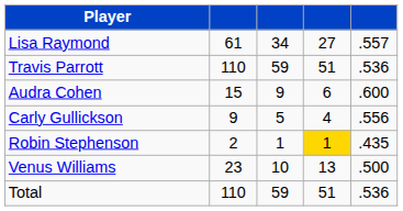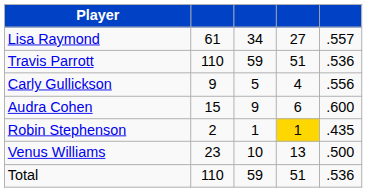 <table class="wikitable" style="text-align:center">
 <tr>
 <th style="background:#0141C5; color:white" width="200px">Player</th>
 <th style="background:#0141C5; color:white" width="40px"></th>
 <th style="background:#0141C5; color:white" width="40px"></th>
 <th style="background:#0141C5; color:white" width="40px"></th>
 <th style="background:#0141C5; color:white" width="40px"></th>
 </tr>
 <tr>
 <td style="text-align:left"><a href='#'>Lisa Raymond</a></td>
 <td>61</td>
 <td>34</td>
 <td>27</td>
 <td>.557</td>
 </tr>
 <tr>
 <td style="text-align:left"><a href='#'>Travis Parrott</a></td>
 <td>110</td>
 <td>59</td>
 <td>51</td>
 <td>.536</td>
 </tr>
 <tr>
+<td style="text-align:left"><a href='#'>Carly Gullickson</a></td>
+<td>9</td>
+<td>5</td>
+<td>4</td>
+<td>.556</td>
+</tr>
+<tr>
 <td style="text-align:left"><a href='#'>Audra Cohen</a></td>
 <td>15</td>
 <td>9</td>
 <td>6</td>
 <td>.600</td>
-</tr>
-<tr>
-<td style="text-align:left"><a href='#'>Carly Gullickson</a></td>
-<td>9</td>
-<td>5</td>
-<td>4</td>
-<td>.556</td>
 </tr>
 <tr>
 <td style="text-align:left"><a href='#'>Robin Stephenson</a></td>
 <td>2</td>
 <td>1</td>
 <td style="background: gold;">1</td>
 <td>.435</td>
 </tr>
 <tr>
 <td style="text-align:left"><a href='#'>Venus Williams</a></td>
 <td>23</td>
 <td>10</td>
 <td>13</td>
 <td>.500</td>
 </tr>
 <tr>
 <td style="text-align:left">Total</td>
 <td>110</td>
 <td>59</td>
 <td>51</td>
 <td>.536</td>
 </tr>
 </table>
